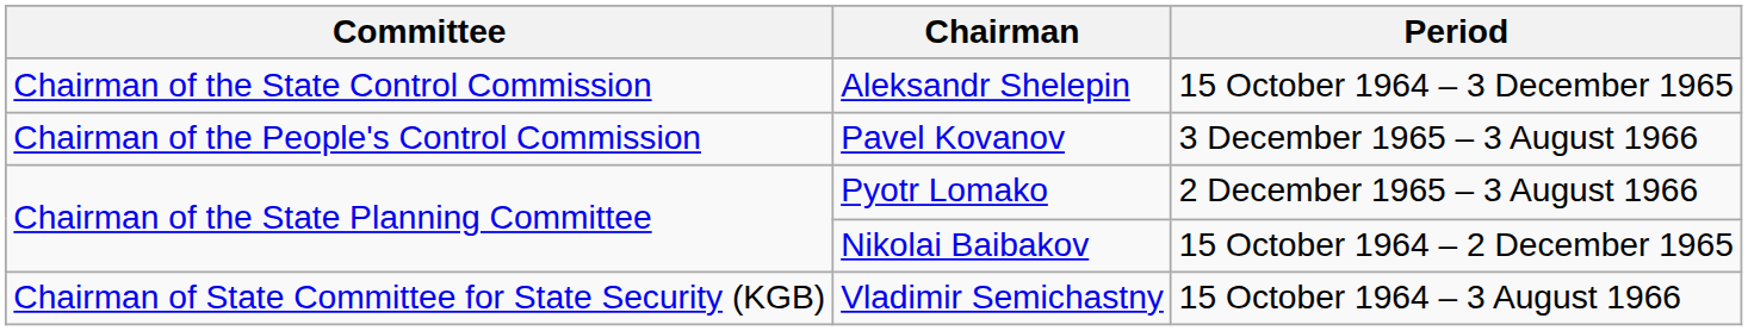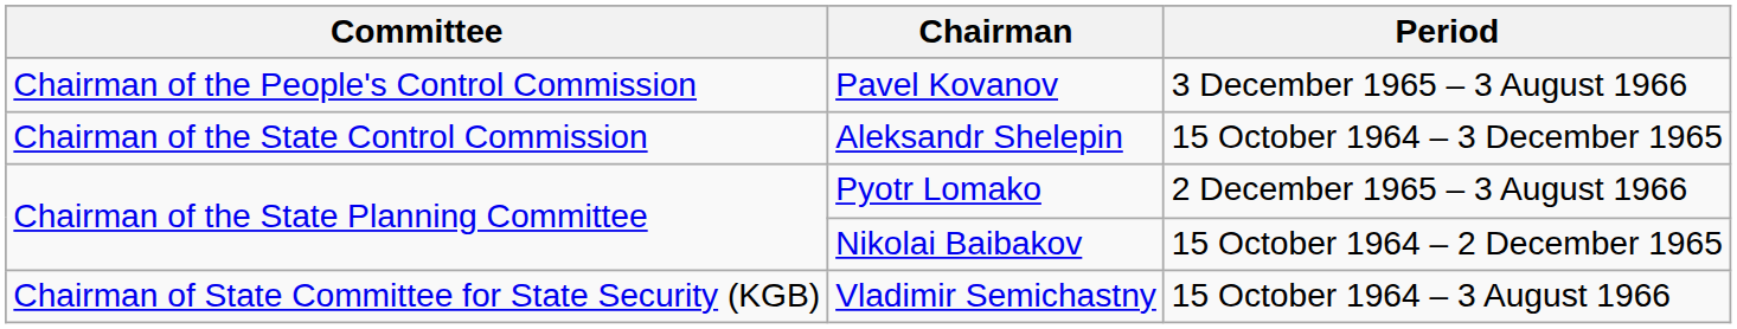 <table class="wikitable">
 <tr>
 <th>Committee</th>
 <th>Chairman</th>
 <th>Period</th>
 </tr>
 <tr>
+<td><a href='#'>Chairman of the People's Control Commission</a></td>
+<td><a href='#'>Pavel Kovanov</a></td>
+<td>3 December 1965 – 3 August 1966</td>
+</tr>
+<tr>
 <td><a href='#'>Chairman of the State Control Commission</a></td>
 <td><a href='#'>Aleksandr Shelepin</a></td>
 <td>15 October 1964 – 3 December 1965</td>
-</tr>
-<tr>
-<td><a href='#'>Chairman of the People's Control Commission</a></td>
-<td><a href='#'>Pavel Kovanov</a></td>
-<td>3 December 1965 – 3 August 1966</td>
 </tr>
 <tr>
 <td rowspan="2"><a href='#'>Chairman of the State Planning Committee</a></td>
 <td><a href='#'>Pyotr Lomako</a></td>
 <td>2 December 1965 – 3 August 1966</td>
 </tr>
 <tr>
 <td><a href='#'>Nikolai Baibakov</a></td>
 <td>15 October 1964 – 2 December 1965</td>
 </tr>
 <tr>
 <td><a href='#'>Chairman of State Committee for State Security</a> (KGB)</td>
 <td><a href='#'>Vladimir Semichastny</a></td>
 <td>15 October 1964 – 3 August 1966</td>
 </tr>
 </table>
